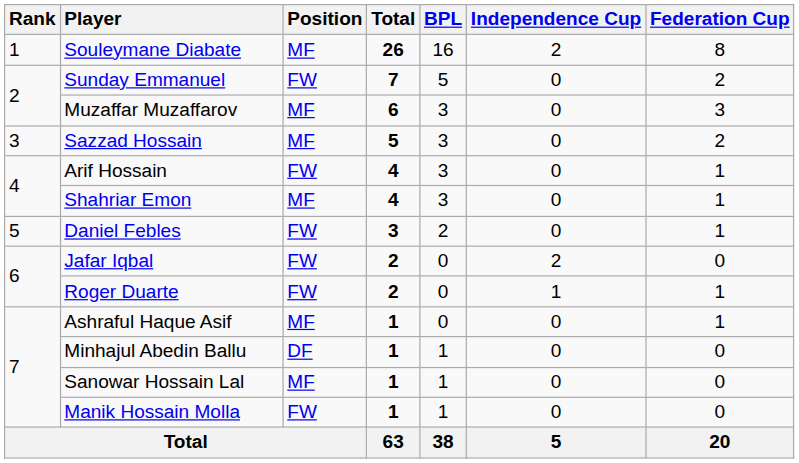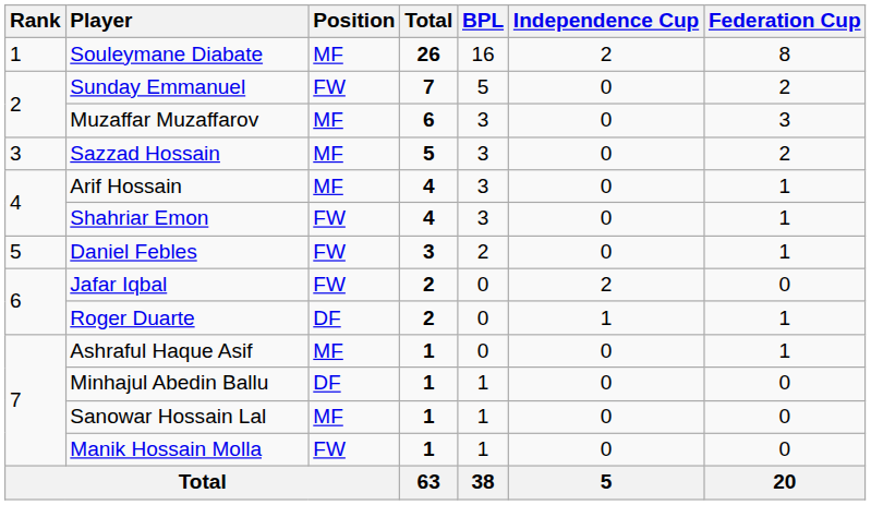 <table class="wikitable">
 <tr>
 <th>Rank</th>
 <th style="width:180px;text-align:left">Player</th>
 <th>Position</th>
 <th>Total</th>
 <th><a href='#'>BPL</a></th>
 <th><a href='#'>Independence Cup</a></th>
 <th><a href='#'>Federation Cup</a></th>
 </tr>
 <tr>
 <td>1</td>
 <td> <a href='#'>Souleymane Diabate</a></td>
 <td><a href='#'>MF</a></td>
 <td align="center"><strong>26</strong></td>
 <td align="center">16</td>
 <td align="center">2</td>
 <td align="center">8</td>
 </tr>
 <tr>
 <td rowspan=2>2</td>
 <td> <a href='#'>Sunday Emmanuel</a></td>
 <td><a href='#'>FW</a></td>
 <td align="center"><strong>7</strong></td>
 <td align="center">5</td>
 <td align="center">0</td>
 <td align="center">2</td>
 </tr>
 <tr>
 <td> Muzaffar Muzaffarov</td>
 <td><a href='#'>MF</a></td>
 <td align="center"><strong>6</strong></td>
 <td align="center">3</td>
 <td align="center">0</td>
 <td align="center">3</td>
 </tr>
 <tr>
 <td>3</td>
 <td> <a href='#'>Sazzad Hossain</a></td>
 <td><a href='#'>MF</a></td>
 <td align="center"><strong>5</strong></td>
 <td align="center">3</td>
 <td align="center">0</td>
 <td align="center">2</td>
 </tr>
 <tr>
 <td rowspan=2>4</td>
 <td> Arif Hossain</td>
-<td><a href='#'>FW</a></td>
+<td><a href='#'>MF</a></td>
 <td align="center"><strong>4</strong></td>
 <td align="center">3</td>
 <td align="center">0</td>
 <td align="center">1</td>
 </tr>
 <tr>
 <td> <a href='#'>Shahriar Emon</a></td>
-<td><a href='#'>MF</a></td>
+<td><a href='#'>FW</a></td>
 <td align="center"><strong>4</strong></td>
 <td align="center">3</td>
 <td align="center">0</td>
 <td align="center">1</td>
 </tr>
 <tr>
 <td>5</td>
 <td> <a href='#'>Daniel Febles</a></td>
 <td><a href='#'>FW</a></td>
 <td align="center"><strong>3</strong></td>
 <td align="center">2</td>
 <td align="center">0</td>
 <td align="center">1</td>
 </tr>
 <tr>
 <td rowspan=2>6</td>
 <td> <a href='#'>Jafar Iqbal</a></td>
 <td><a href='#'>FW</a></td>
 <td align="center"><strong>2</strong></td>
 <td align="center">0</td>
 <td align="center">2</td>
 <td align="center">0</td>
 </tr>
 <tr>
 <td> <a href='#'>Roger Duarte</a></td>
-<td><a href='#'>FW</a></td>
+<td><a href='#'>DF</a></td>
 <td align="center"><strong>2</strong></td>
 <td align="center">0</td>
 <td align="center">1</td>
 <td align="center">1</td>
 </tr>
 <tr>
 <td rowspan=4>7</td>
 <td> Ashraful Haque Asif</td>
 <td><a href='#'>MF</a></td>
 <td align="center"><strong>1</strong></td>
 <td align="center">0</td>
 <td align="center">0</td>
 <td align="center">1</td>
 </tr>
 <tr>
 <td> Minhajul Abedin Ballu</td>
 <td><a href='#'>DF</a></td>
 <td align="center"><strong>1</strong></td>
 <td align="center">1</td>
 <td align="center">0</td>
 <td align="center">0</td>
 </tr>
 <tr>
 <td> 	Sanowar Hossain Lal</td>
 <td><a href='#'>MF</a></td>
 <td align="center"><strong>1</strong></td>
 <td align="center">1</td>
 <td align="center">0</td>
 <td align="center">0</td>
 </tr>
 <tr>
 <td> <a href='#'>Manik Hossain Molla</a></td>
 <td><a href='#'>FW</a></td>
 <td align="center"><strong>1</strong></td>
 <td align="center">1</td>
 <td align="center">0</td>
 <td align="center">0</td>
 </tr>
 <tr>
 <th colspan="3" align="center">Total</th>
 <th align="center">63</th>
 <th align="center">38</th>
 <th align="center">5</th>
 <th align="center">20</th>
 </tr>
 </table>
